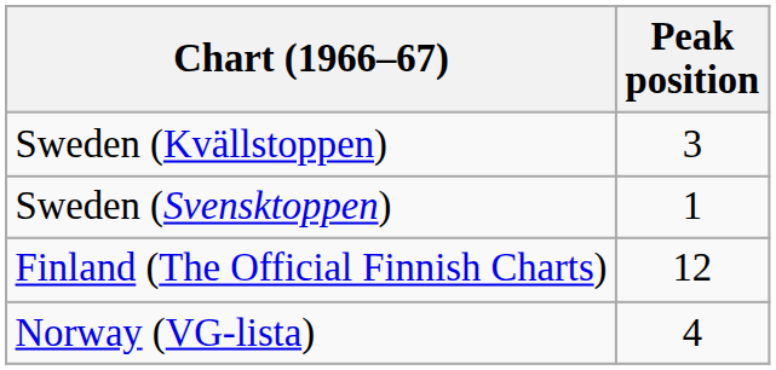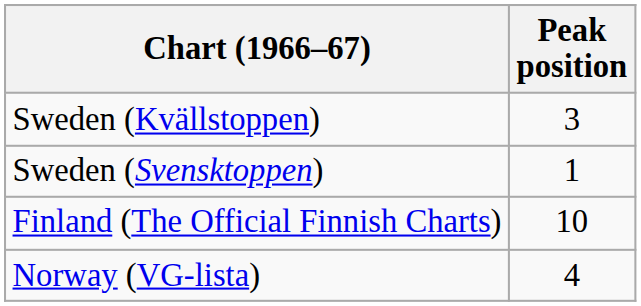 <table class="wikitable sortable">
 <tr>
 <th>Chart (1966–67)</th>
 <th>Peak<br>position</th>
 </tr>
 <tr>
 <td>Sweden (<a href='#'>Kvällstoppen</a>)</td>
 <td align="center">3</td>
 </tr>
 <tr>
 <td>Sweden (<em><a href='#'>Svensktoppen</a></em>)</td>
 <td style="text-align:center;">1</td>
 </tr>
 <tr>
 <td><a href='#'>Finland</a> (<a href='#'>The Official Finnish Charts</a>)</td>
-<td style="text-align:center;">12</td>
+<td style="text-align:center;">10</td>
 </tr>
 <tr>
 <td><a href='#'>Norway</a> (<a href='#'>VG-lista</a>)</td>
 <td style="text-align:center;">4</td>
 </tr>
 </table>
